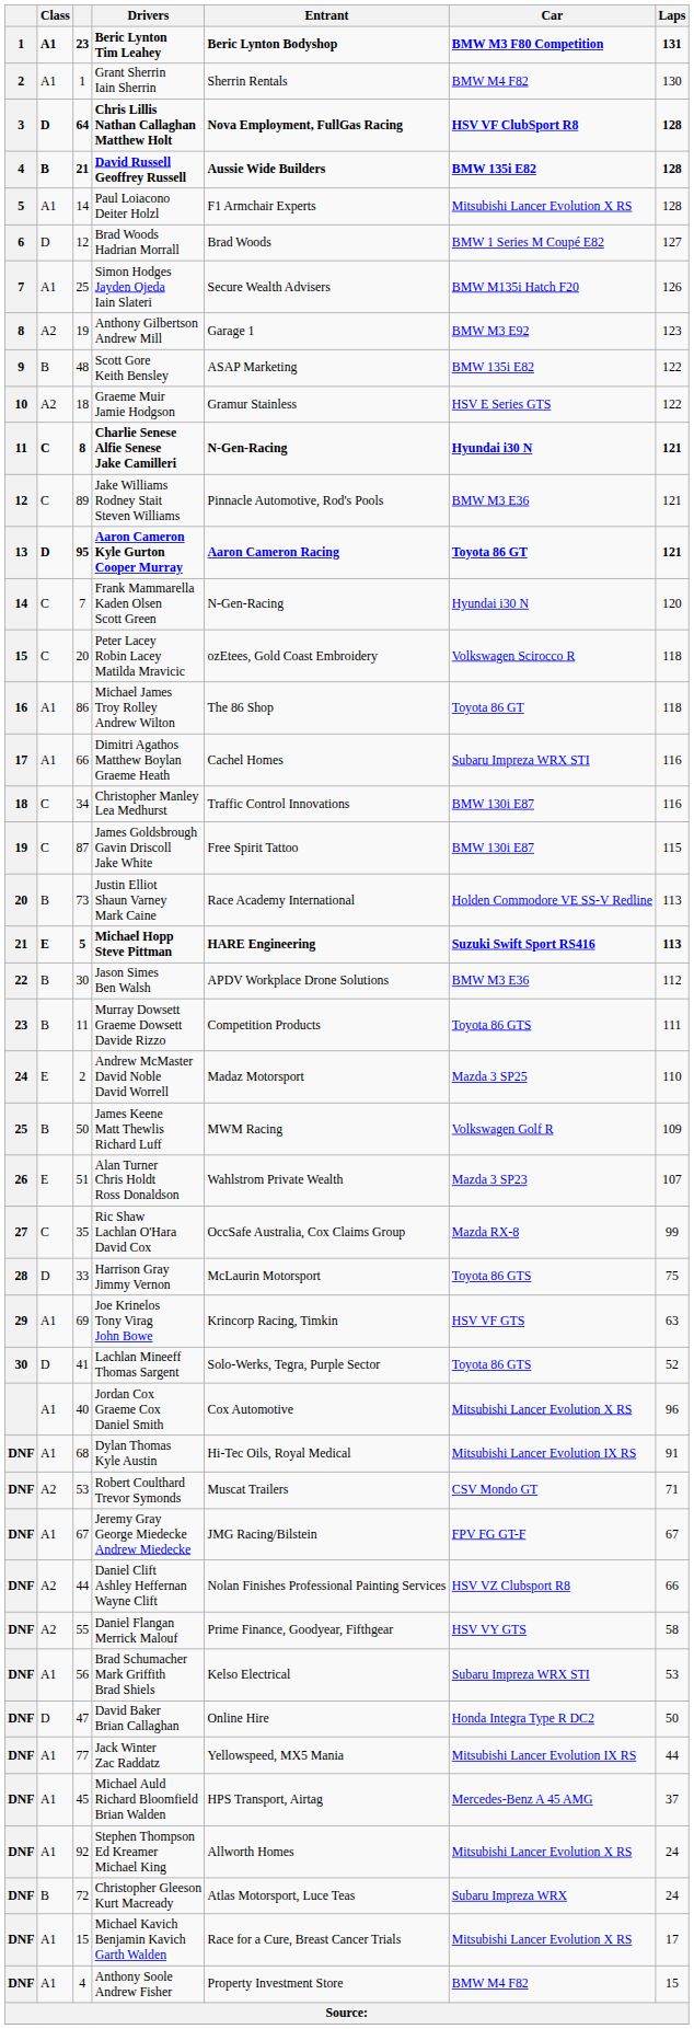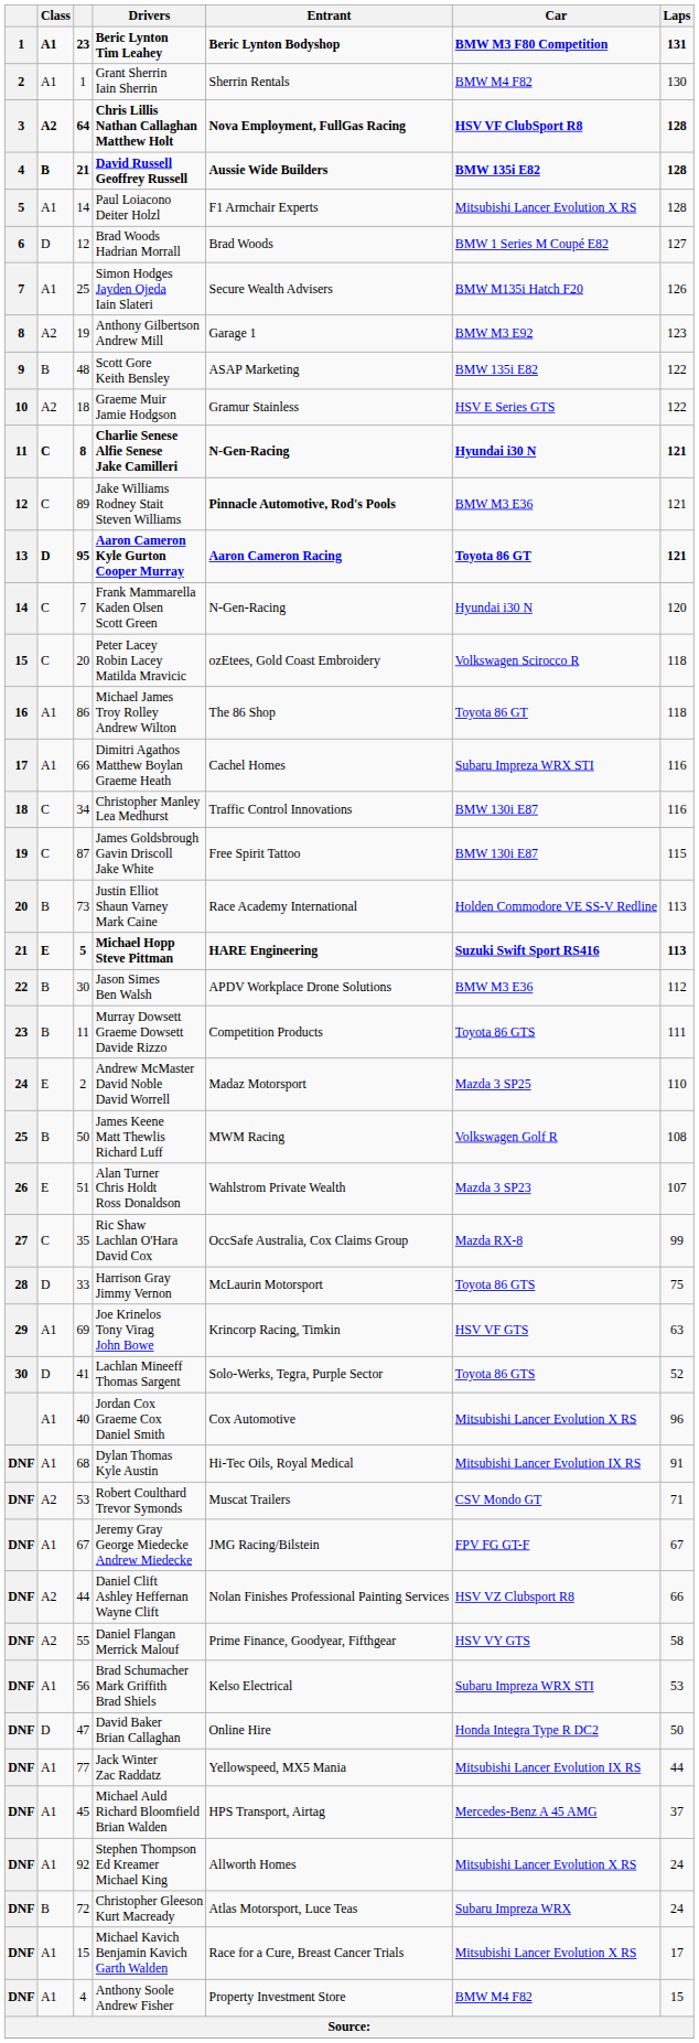 <table class="wikitable" style="font-size: 90%;">
 <tr>
 <th></th>
 <th>Class</th>
 <th></th>
 <th>Drivers</th>
 <th>Entrant</th>
 <th>Car</th>
 <th>Laps</th>
 </tr>
 <tr style="font-weight: bold">
 <th>1</th>
 <td>A1</td>
 <td align="center">23</td>
 <td> Beric Lynton<br> Tim Leahey</td>
 <td>Beric Lynton Bodyshop</td>
 <td><a href='#'>BMW M3 F80 Competition</a></td>
 <td align="center">131</td>
 </tr>
 <tr>
 <th>2</th>
 <td>A1</td>
 <td align="center">1</td>
 <td> Grant Sherrin<br> Iain Sherrin</td>
 <td>Sherrin Rentals</td>
 <td><a href='#'>BMW M4 F82</a></td>
 <td align="center">130</td>
 </tr>
 <tr style="font-weight: bold">
 <th>3</th>
-<td>D</td>
+<td>A2</td>
 <td align="center">64</td>
 <td> Chris Lillis<br> Nathan Callaghan<br> Matthew Holt</td>
 <td>Nova Employment, FullGas Racing</td>
 <td><a href='#'>HSV VF ClubSport R8</a></td>
 <td align="center">128</td>
 </tr>
 <tr style="font-weight: bold">
 <th>4</th>
 <td>B</td>
 <td align="center">21</td>
 <td> <a href='#'>David Russell</a><br> Geoffrey Russell</td>
 <td>Aussie Wide Builders</td>
 <td><a href='#'>BMW 135i E82</a></td>
 <td align="center">128</td>
 </tr>
 <tr>
 <th>5</th>
 <td>A1</td>
 <td align="center">14</td>
 <td> Paul Loiacono<br> Deiter Holzl</td>
 <td>F1 Armchair Experts</td>
 <td><a href='#'>Mitsubishi Lancer Evolution X RS</a></td>
 <td align="center">128</td>
 </tr>
 <tr>
 <th>6</th>
 <td>D</td>
 <td align="center">12</td>
 <td> Brad Woods<br> Hadrian Morrall</td>
 <td>Brad Woods</td>
 <td><a href='#'>BMW 1 Series M Coupé E82</a></td>
 <td align="center">127</td>
 </tr>
 <tr>
 <th>7</th>
 <td>A1</td>
 <td align="center">25</td>
 <td> Simon Hodges<br> <a href='#'>Jayden Ojeda</a><br> Iain Slateri</td>
 <td>Secure Wealth Advisers</td>
 <td><a href='#'>BMW M135i Hatch F20</a></td>
 <td align="center">126</td>
 </tr>
 <tr>
 <th>8</th>
 <td>A2</td>
 <td align="center">19</td>
 <td> Anthony Gilbertson<br> Andrew Mill</td>
 <td>Garage 1</td>
 <td><a href='#'>BMW M3 E92</a></td>
 <td align="center">123</td>
 </tr>
 <tr>
 <th>9</th>
 <td>B</td>
 <td align="center">48</td>
 <td> Scott Gore<br> Keith Bensley</td>
 <td>ASAP Marketing</td>
 <td><a href='#'>BMW 135i E82</a></td>
 <td align="center">122</td>
 </tr>
 <tr>
 <th>10</th>
 <td>A2</td>
 <td align="center">18</td>
 <td> Graeme Muir<br> Jamie Hodgson</td>
 <td>Gramur Stainless</td>
 <td><a href='#'>HSV E Series GTS</a></td>
 <td align="center">122</td>
 </tr>
 <tr style="font-weight: bold">
 <th>11</th>
 <td>C</td>
 <td align="center">8</td>
 <td> Charlie Senese<br> Alfie Senese<br> Jake Camilleri</td>
 <td>N-Gen-Racing</td>
 <td><a href='#'>Hyundai i30 N</a></td>
 <td align="center">121</td>
 </tr>
 <tr>
 <th>12</th>
 <td>C</td>
 <td align="center">89</td>
 <td> Jake Williams<br> Rodney Stait<br> Steven Williams</td>
-<td>Pinnacle Automotive, Rod's Pools</td>
+<td><strong>Pinnacle Automotive, Rod's Pools</strong></td>
 <td><a href='#'>BMW M3 E36</a></td>
 <td align="center">121</td>
 </tr>
 <tr style="font-weight: bold">
 <th>13</th>
 <td>D</td>
 <td align="center">95</td>
 <td> <a href='#'>Aaron Cameron</a><br> Kyle Gurton<br> <a href='#'>Cooper Murray</a></td>
 <td><a href='#'>Aaron Cameron Racing</a></td>
 <td><a href='#'>Toyota 86 GT</a></td>
 <td align="center">121</td>
 </tr>
 <tr>
 <th>14</th>
 <td>C</td>
 <td align="center">7</td>
 <td> Frank Mammarella<br> Kaden Olsen<br> Scott Green</td>
 <td>N-Gen-Racing</td>
 <td><a href='#'>Hyundai i30 N</a></td>
 <td align="center">120</td>
 </tr>
 <tr>
 <th>15</th>
 <td>C</td>
 <td align="center">20</td>
 <td> Peter Lacey<br> Robin Lacey<br> Matilda Mravicic</td>
 <td>ozEtees, Gold Coast Embroidery</td>
 <td><a href='#'>Volkswagen Scirocco R</a></td>
 <td align="center">118</td>
 </tr>
 <tr>
 <th>16</th>
 <td>A1</td>
 <td align="center">86</td>
 <td> Michael James<br> Troy Rolley<br> Andrew Wilton</td>
 <td>The 86 Shop</td>
 <td><a href='#'>Toyota 86 GT</a></td>
 <td align="center">118</td>
 </tr>
 <tr>
 <th>17</th>
 <td>A1</td>
 <td align="center">66</td>
 <td> Dimitri Agathos<br> Matthew Boylan<br> Graeme Heath</td>
 <td>Cachel Homes</td>
 <td><a href='#'>Subaru Impreza WRX STI</a></td>
 <td align="center">116</td>
 </tr>
 <tr>
 <th>18</th>
 <td>C</td>
 <td align="center">34</td>
 <td> Christopher Manley<br> Lea Medhurst</td>
 <td>Traffic Control Innovations</td>
 <td><a href='#'>BMW 130i E87</a></td>
 <td align="center">116</td>
 </tr>
 <tr>
 <th>19</th>
 <td>C</td>
 <td align="center">87</td>
 <td> James Goldsbrough<br> Gavin Driscoll<br> Jake White</td>
 <td>Free Spirit Tattoo</td>
 <td><a href='#'>BMW 130i E87</a></td>
 <td align="center">115</td>
 </tr>
 <tr>
 <th>20</th>
 <td>B</td>
 <td align="center">73</td>
 <td> Justin Elliot<br> Shaun Varney<br> Mark Caine</td>
 <td>Race Academy International</td>
 <td><a href='#'>Holden Commodore VE SS-V Redline</a></td>
 <td align="center">113</td>
 </tr>
 <tr style="font-weight: bold">
 <th>21</th>
 <td>E</td>
 <td align="center">5</td>
 <td> Michael Hopp<br> Steve Pittman</td>
 <td>HARE Engineering</td>
 <td><a href='#'>Suzuki Swift Sport RS416</a></td>
 <td align="center">113</td>
 </tr>
 <tr>
 <th>22</th>
 <td>B</td>
 <td align="center">30</td>
 <td> Jason Simes<br> Ben Walsh</td>
 <td>APDV Workplace Drone Solutions</td>
 <td><a href='#'>BMW M3 E36</a></td>
 <td align="center">112</td>
 </tr>
 <tr>
 <th>23</th>
 <td>B</td>
 <td align="center">11</td>
 <td> Murray Dowsett<br> Graeme Dowsett<br> Davide Rizzo</td>
 <td>Competition Products</td>
 <td><a href='#'>Toyota 86 GTS</a></td>
 <td align="center">111</td>
 </tr>
 <tr>
 <th>24</th>
 <td>E</td>
 <td align="center">2</td>
 <td> Andrew McMaster<br> David Noble<br> David Worrell</td>
 <td>Madaz Motorsport</td>
 <td><a href='#'>Mazda 3 SP25</a></td>
 <td align="center">110</td>
 </tr>
 <tr>
 <th>25</th>
 <td>B</td>
 <td align="center">50</td>
 <td> James Keene<br> Matt Thewlis<br> Richard Luff</td>
 <td>MWM Racing</td>
 <td><a href='#'>Volkswagen Golf R</a></td>
-<td align="center">109</td>
+<td align="center">108</td>
 </tr>
 <tr>
 <th>26</th>
 <td>E</td>
 <td align="center">51</td>
 <td> Alan Turner<br> Chris Holdt<br> Ross Donaldson</td>
 <td>Wahlstrom Private Wealth</td>
 <td><a href='#'>Mazda 3 SP23</a></td>
 <td align="center">107</td>
 </tr>
 <tr>
 <th>27</th>
 <td>C</td>
 <td align="center">35</td>
 <td> Ric Shaw<br> Lachlan O'Hara<br> David Cox</td>
 <td>OccSafe Australia, Cox Claims Group</td>
 <td><a href='#'>Mazda RX-8</a></td>
 <td align="center">99</td>
 </tr>
 <tr>
 <th>28</th>
 <td>D</td>
 <td align="center">33</td>
 <td> Harrison Gray<br> Jimmy Vernon</td>
 <td>McLaurin Motorsport</td>
 <td><a href='#'>Toyota 86 GTS</a></td>
 <td align="center">75</td>
 </tr>
 <tr>
 <th>29</th>
 <td>A1</td>
 <td align="center">69</td>
 <td> Joe Krinelos<br> Tony Virag<br> <a href='#'>John Bowe</a></td>
 <td>Krincorp Racing, Timkin</td>
 <td><a href='#'>HSV VF GTS</a></td>
 <td align="center">63</td>
 </tr>
 <tr>
 <th>30</th>
 <td>D</td>
 <td align="center">41</td>
 <td> Lachlan Mineeff<br> Thomas Sargent</td>
 <td>Solo-Werks, Tegra, Purple Sector</td>
 <td><a href='#'>Toyota 86 GTS</a></td>
 <td align="center">52</td>
 </tr>
 <tr>
 <th></th>
 <td>A1</td>
 <td align="center">40</td>
 <td> Jordan Cox<br> Graeme Cox<br> Daniel Smith</td>
 <td>Cox Automotive</td>
 <td><a href='#'>Mitsubishi Lancer Evolution X RS</a></td>
 <td align="center">96</td>
 </tr>
 <tr>
 <th>DNF</th>
 <td>A1</td>
 <td align="center">68</td>
 <td> Dylan Thomas<br> Kyle Austin</td>
 <td>Hi-Tec Oils, Royal Medical</td>
 <td><a href='#'>Mitsubishi Lancer Evolution IX RS</a></td>
 <td align="center">91</td>
 </tr>
 <tr>
 <th>DNF</th>
 <td>A2</td>
 <td align="center">53</td>
 <td> Robert Coulthard<br> Trevor Symonds</td>
 <td>Muscat Trailers</td>
 <td><a href='#'>CSV Mondo GT</a></td>
 <td align="center">71</td>
 </tr>
 <tr>
 <th>DNF</th>
 <td>A1</td>
 <td align="center">67</td>
 <td> Jeremy Gray<br> George Miedecke<br> <a href='#'>Andrew Miedecke</a></td>
 <td>JMG Racing/Bilstein</td>
 <td><a href='#'>FPV FG GT-F</a></td>
 <td align="center">67</td>
 </tr>
 <tr>
 <th>DNF</th>
 <td>A2</td>
 <td align="center">44</td>
 <td> Daniel Clift<br> Ashley Heffernan<br> Wayne Clift</td>
 <td>Nolan Finishes Professional Painting Services</td>
 <td><a href='#'>HSV VZ Clubsport R8</a></td>
 <td align="center">66</td>
 </tr>
 <tr>
 <th>DNF</th>
 <td>A2</td>
 <td align="center">55</td>
 <td> Daniel Flangan<br> Merrick Malouf</td>
 <td>Prime Finance, Goodyear, Fifthgear</td>
 <td><a href='#'>HSV VY GTS</a></td>
 <td align="center">58</td>
 </tr>
 <tr>
 <th>DNF</th>
 <td>A1</td>
 <td align="center">56</td>
 <td> Brad Schumacher<br> Mark Griffith<br> Brad Shiels</td>
 <td>Kelso Electrical</td>
 <td><a href='#'>Subaru Impreza WRX STI</a></td>
 <td align="center">53</td>
 </tr>
 <tr>
 <th>DNF</th>
 <td>D</td>
 <td align="center">47</td>
 <td> David Baker<br> Brian Callaghan</td>
 <td>Online Hire</td>
 <td><a href='#'>Honda Integra Type R DC2</a></td>
 <td align="center">50</td>
 </tr>
 <tr>
 <th>DNF</th>
 <td>A1</td>
 <td align="center">77</td>
 <td> Jack Winter<br> Zac Raddatz</td>
 <td>Yellowspeed, MX5 Mania</td>
 <td><a href='#'>Mitsubishi Lancer Evolution IX RS</a></td>
 <td align="center">44</td>
 </tr>
 <tr>
 <th>DNF</th>
 <td>A1</td>
 <td align="center">45</td>
 <td> Michael Auld<br> Richard Bloomfield<br> Brian Walden</td>
 <td>HPS Transport, Airtag</td>
 <td><a href='#'>Mercedes-Benz A 45 AMG</a></td>
 <td align="center">37</td>
 </tr>
 <tr>
 <th>DNF</th>
 <td>A1</td>
 <td align="center">92</td>
 <td> Stephen Thompson<br> Ed Kreamer<br> Michael King</td>
 <td>Allworth Homes</td>
 <td><a href='#'>Mitsubishi Lancer Evolution X RS</a></td>
 <td align="center">24</td>
 </tr>
 <tr>
 <th>DNF</th>
 <td>B</td>
 <td align="center">72</td>
 <td> Christopher Gleeson<br> Kurt Macready</td>
 <td>Atlas Motorsport, Luce Teas</td>
 <td><a href='#'>Subaru Impreza WRX</a></td>
 <td align="center">24</td>
 </tr>
 <tr>
 <th>DNF</th>
 <td>A1</td>
 <td align="center">15</td>
 <td> Michael Kavich<br> Benjamin Kavich<br> <a href='#'>Garth Walden</a></td>
 <td>Race for a Cure, Breast Cancer Trials</td>
 <td><a href='#'>Mitsubishi Lancer Evolution X RS</a></td>
 <td align="center">17</td>
 </tr>
 <tr>
 <th>DNF</th>
 <td>A1</td>
 <td align="center">4</td>
 <td> Anthony Soole<br> Andrew Fisher</td>
 <td>Property Investment Store</td>
 <td><a href='#'>BMW M4 F82</a></td>
 <td align="center">15</td>
 </tr>
 <tr>
 <th colspan="7">Source:</th>
 </tr>
 <tr>
 </tr>
 </table>
